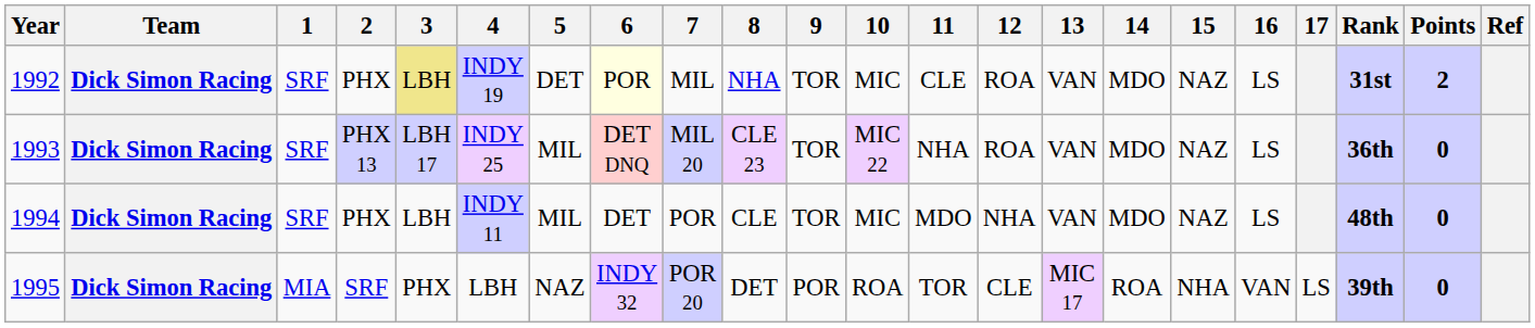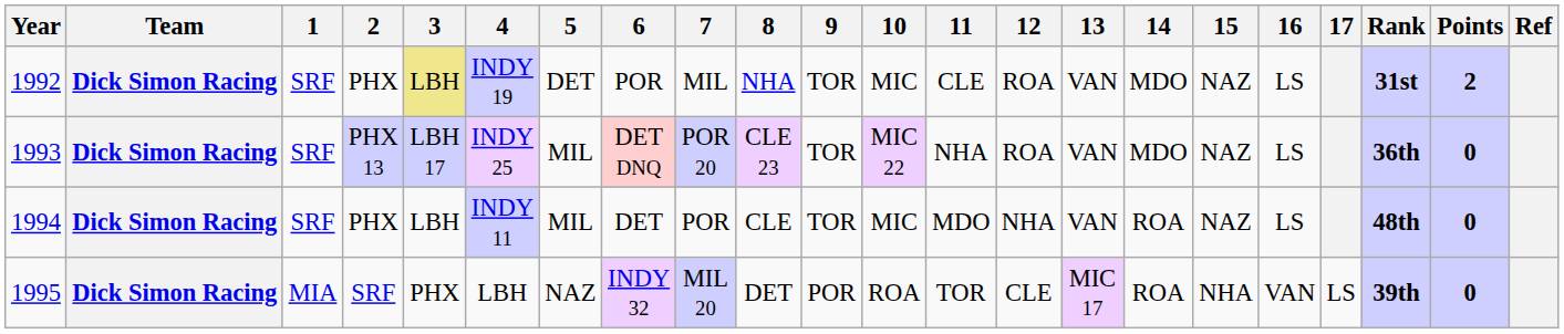 <table class="wikitable" style="text-align:center; font-size:95%">
 <tr>
 <th>Year</th>
 <th>Team</th>
 <th>1</th>
 <th>2</th>
 <th>3</th>
 <th>4</th>
 <th>5</th>
 <th>6</th>
 <th>7</th>
 <th>8</th>
 <th>9</th>
 <th>10</th>
 <th>11</th>
 <th>12</th>
 <th>13</th>
 <th>14</th>
 <th>15</th>
 <th>16</th>
 <th>17</th>
 <th>Rank</th>
 <th>Points</th>
 <th>Ref</th>
 </tr>
 <tr>
 <td><a href='#'>1992</a></td>
 <th><a href='#'>Dick Simon Racing</a></th>
 <td><a href='#'>SRF</a><br><small></small></td>
 <td>PHX<br><small></small></td>
 <td style="background: khaki;">LBH<br><small></small></td>
 <td style="background:#CFCFFF;"><a href='#'>INDY</a><br><small>19</small></td>
 <td>DET<br><small></small></td>
-<td style="background: lightyellow;">POR<br><small></small></td>
+<td>POR<br><small></small></td>
 <td>MIL<br><small></small></td>
 <td><a href='#'>NHA</a><br><small></small></td>
 <td>TOR<br><small></small></td>
 <td>MIC<br><small></small></td>
 <td>CLE<br><small></small></td>
 <td>ROA<br><small></small></td>
 <td>VAN<br><small></small></td>
 <td>MDO<br><small></small></td>
 <td>NAZ<br><small></small></td>
 <td>LS<br><small></small></td>
 <th></th>
 <td style="background:#CFCFFF;"><strong>31st</strong></td>
 <td style="background:#CFCFFF;"><strong>2</strong></td>
 <th></th>
 </tr>
 <tr>
 <td><a href='#'>1993</a></td>
 <th><a href='#'>Dick Simon Racing</a></th>
 <td><a href='#'>SRF</a><br><small></small></td>
 <td style="background:#CFCFFF;">PHX<br><small>13</small></td>
 <td style="background:#CFCFFF;">LBH<br><small>17</small></td>
 <td style="background:#EFCFFF;"><a href='#'>INDY</a><br><small>25</small></td>
 <td>MIL<br><small></small></td>
 <td style="background:#FFCFCF;">DET<br><small>DNQ</small></td>
-<td style="background:#CFCFFF;">MIL<br><small>20</small></td>
+<td style="background:#CFCFFF;">POR<br><small>20</small></td>
 <td style="background:#EFCFFF;">CLE<br><small>23</small></td>
 <td>TOR<br><small></small></td>
 <td style="background:#EFCFFF;">MIC<br><small>22</small></td>
 <td>NHA<br><small></small></td>
 <td>ROA<br><small></small></td>
 <td>VAN<br><small></small></td>
 <td>MDO<br><small></small></td>
 <td>NAZ<br><small></small></td>
 <td>LS<br><small></small></td>
 <th></th>
 <td style="background:#CFCFFF;"><strong>36th</strong></td>
 <td style="background:#CFCFFF;"><strong>0</strong></td>
 <th></th>
 </tr>
 <tr>
 <td><a href='#'>1994</a></td>
 <th><a href='#'>Dick Simon Racing</a></th>
 <td><a href='#'>SRF</a><br><small></small></td>
 <td>PHX<br><small></small></td>
 <td>LBH<br><small></small></td>
 <td style="background:#CFCFFF;"><a href='#'>INDY</a><br><small>11</small></td>
 <td>MIL<br><small></small></td>
 <td>DET<br><small></small></td>
 <td>POR<br><small></small></td>
 <td>CLE<br><small></small></td>
 <td>TOR<br><small></small></td>
 <td>MIC<br><small></small></td>
 <td>MDO<br><small></small></td>
 <td>NHA<br><small></small></td>
 <td>VAN<br><small></small></td>
-<td>MDO<br><small></small></td>
+<td>ROA<br><small></small></td>
 <td>NAZ<br><small></small></td>
 <td>LS<br><small></small></td>
 <th></th>
 <td style="background:#CFCFFF;"><strong>48th</strong></td>
 <td style="background:#CFCFFF;"><strong>0</strong></td>
 <th></th>
 </tr>
 <tr>
 <td><a href='#'>1995</a></td>
 <th><a href='#'>Dick Simon Racing</a></th>
 <td><a href='#'>MIA</a><br><small></small></td>
 <td><a href='#'>SRF</a><br><small></small></td>
 <td>PHX<br><small></small></td>
 <td>LBH<br><small></small></td>
 <td>NAZ<br><small></small></td>
 <td style="background:#EFCFFF;"><a href='#'>INDY</a><br><small>32</small></td>
-<td style="background:#CFCFFF;">POR<br><small>20</small></td>
+<td style="background:#CFCFFF;">MIL<br><small>20</small></td>
 <td>DET<br><small></small></td>
 <td>POR<br><small></small></td>
 <td>ROA<br><small></small></td>
 <td>TOR<br><small></small></td>
 <td>CLE<br><small></small></td>
 <td style="background:#EFCFFF;">MIC<br><small>17</small></td>
 <td>ROA<br><small></small></td>
 <td>NHA<br><small></small></td>
 <td>VAN<br><small></small></td>
 <td>LS<br><small></small></td>
 <td style="background:#CFCFFF;"><strong>39th</strong></td>
 <td style="background:#CFCFFF;"><strong>0</strong></td>
 <th></th>
 </tr>
 </table>
